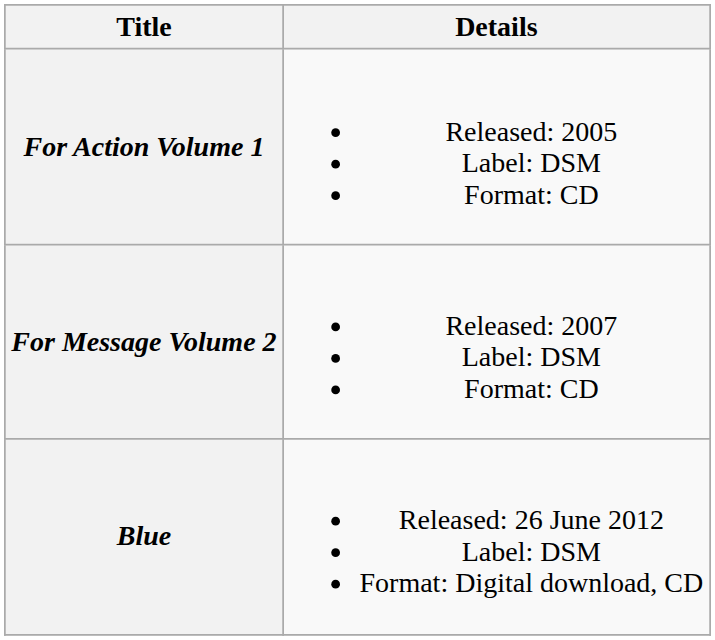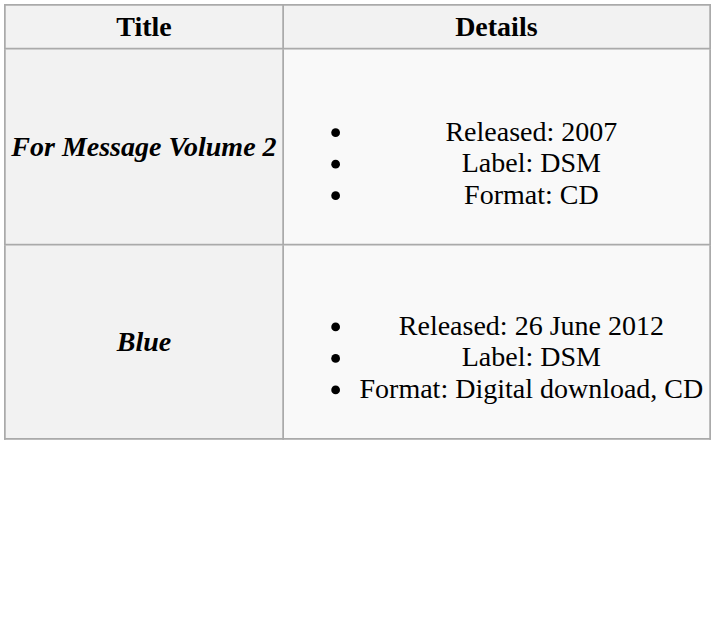 <table class="wikitable plainrowheaders" style="text-align:center;">
 <tr>
 <th scope="col">Title</th>
 <th scope="col">Details</th>
-</tr>
-<tr>
-<th scope="row"><em>For Action Volume 1</em></th>
-<td><br><ul><li>Released: 2005</li><li>Label: DSM</li><li>Format: CD</li></ul></td>
 </tr>
 <tr>
 <th scope="row"><em>For Message Volume 2</em></th>
 <td><br><ul><li>Released: 2007</li><li>Label: DSM</li><li>Format: CD</li></ul></td>
 </tr>
 <tr>
 <th scope="row"><em>Blue</em></th>
 <td><br><ul><li>Released: 26 June 2012</li><li>Label: DSM</li><li>Format: Digital download, CD</li></ul></td>
 </tr>
 </table>
